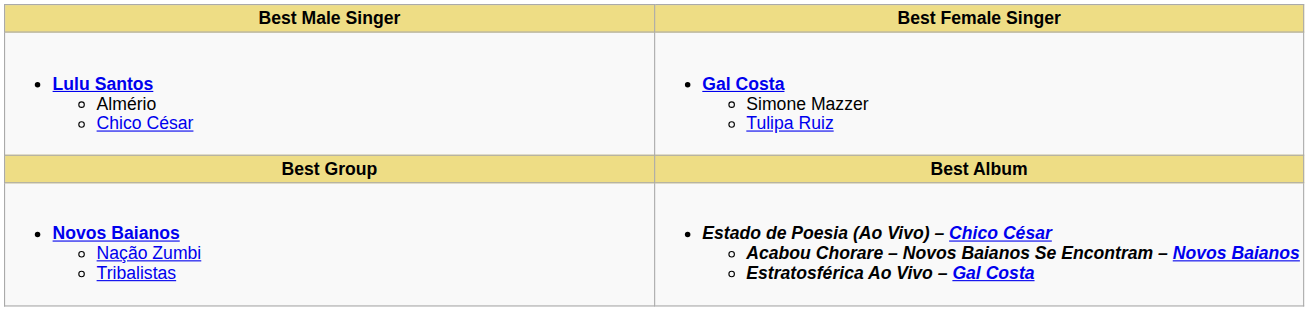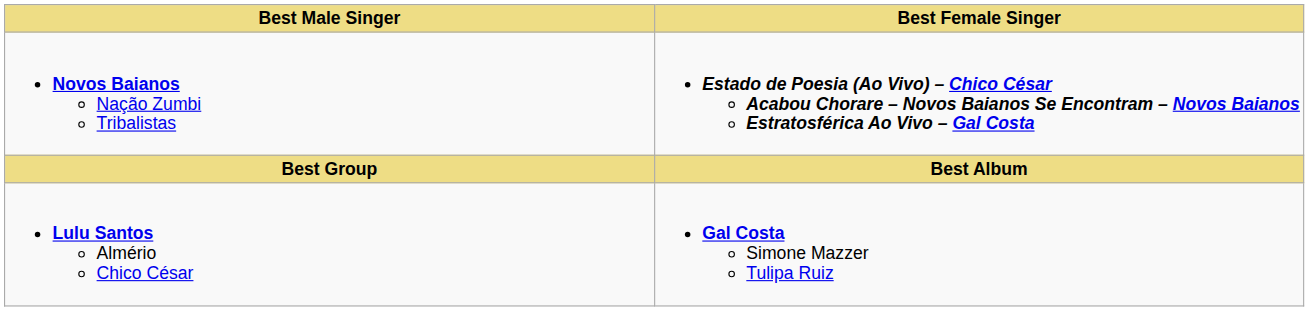 <table class="wikitable" style="width=">
 <tr>
 <th style="background:#EEDD85; width:50%">Best Male Singer</th>
 <th style="background:#EEDD85; width:50%">Best Female Singer</th>
 </tr>
 <tr>
-<td style="vertical-align:top"><br><ul><li><strong><a href='#'>Lulu Santos</a></strong><ul><li>Almério</li><li><a href='#'>Chico César</a></li></ul></li></ul></td>
-<td style="vertical-align:top"><br><ul><li><strong><a href='#'>Gal Costa</a></strong><ul><li>Simone Mazzer</li><li><a href='#'>Tulipa Ruiz</a></li></ul></li></ul></td>
+<td style="vertical-align:top"><br><ul><li><strong><a href='#'>Novos Baianos</a></strong><ul><li><a href='#'>Nação Zumbi</a></li><li><a href='#'>Tribalistas</a></li></ul></li></ul></td>
+<td style="vertical-align:top"><br><ul><li><strong><em>Estado de Poesia (Ao Vivo)<em> – <a href='#'>Chico César</a><strong><ul><li></em>Acabou Chorare – Novos Baianos Se Encontram<em> – <a href='#'>Novos Baianos</a></li><li></em>Estratosférica Ao Vivo<em> – <a href='#'>Gal Costa</a></li></ul></li></ul></td>
 </tr>
 <tr>
 <th style="background:#EEDD85; width:50%">Best Group</th>
 <th style="background:#EEDD85; width:50%">Best Album</th>
 </tr>
 <tr>
-<td style="vertical-align:top"><br><ul><li><strong><a href='#'>Novos Baianos</a></strong><ul><li><a href='#'>Nação Zumbi</a></li><li><a href='#'>Tribalistas</a></li></ul></li></ul></td>
-<td style="vertical-align:top"><br><ul><li><strong><em>Estado de Poesia (Ao Vivo)<em> – <a href='#'>Chico César</a><strong><ul><li></em>Acabou Chorare – Novos Baianos Se Encontram<em> – <a href='#'>Novos Baianos</a></li><li></em>Estratosférica Ao Vivo<em> – <a href='#'>Gal Costa</a></li></ul></li></ul></td>
+<td style="vertical-align:top"><br><ul><li><strong><a href='#'>Lulu Santos</a></strong><ul><li>Almério</li><li><a href='#'>Chico César</a></li></ul></li></ul></td>
+<td style="vertical-align:top"><br><ul><li><strong><a href='#'>Gal Costa</a></strong><ul><li>Simone Mazzer</li><li><a href='#'>Tulipa Ruiz</a></li></ul></li></ul></td>
 </tr>
 </table>
